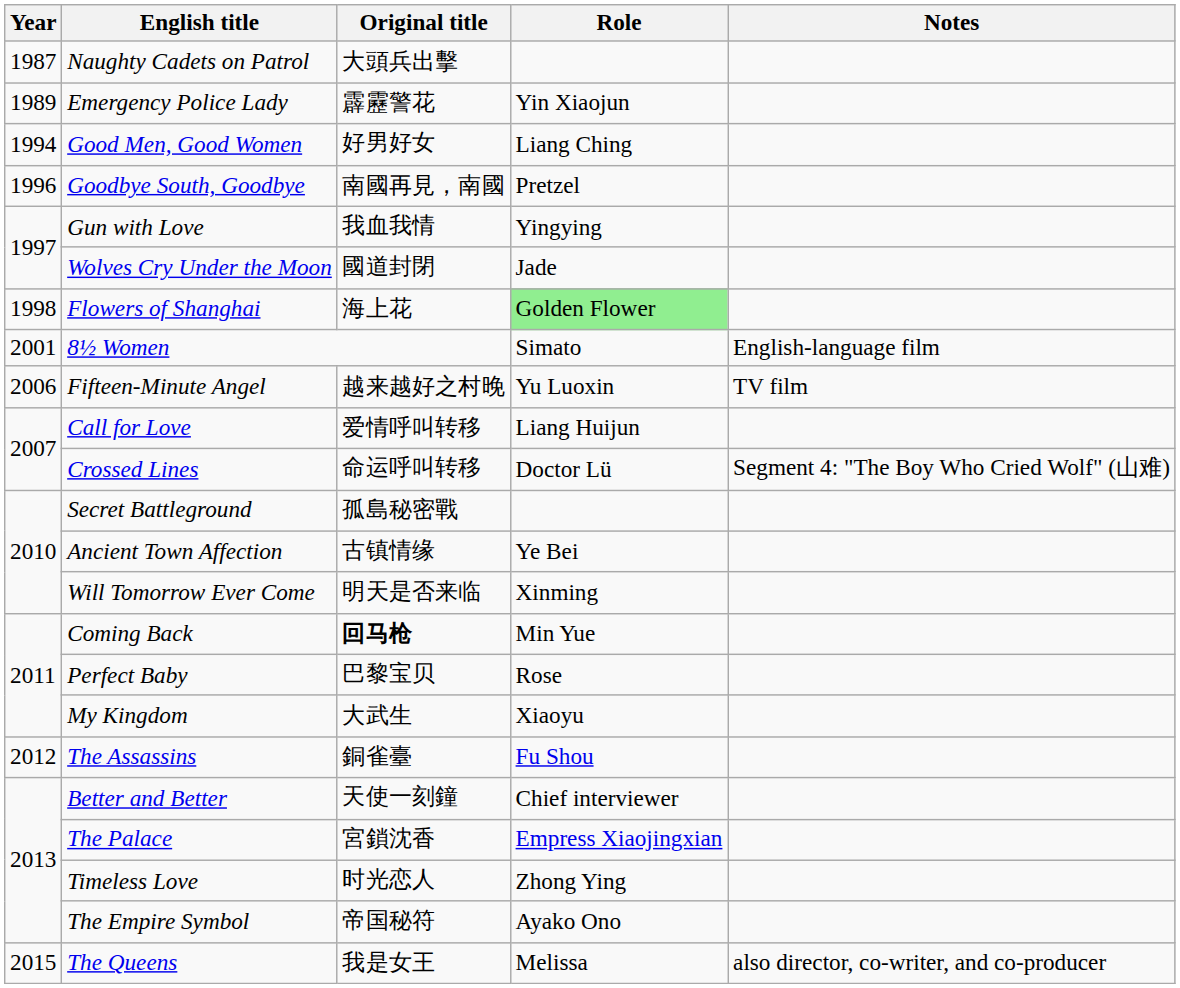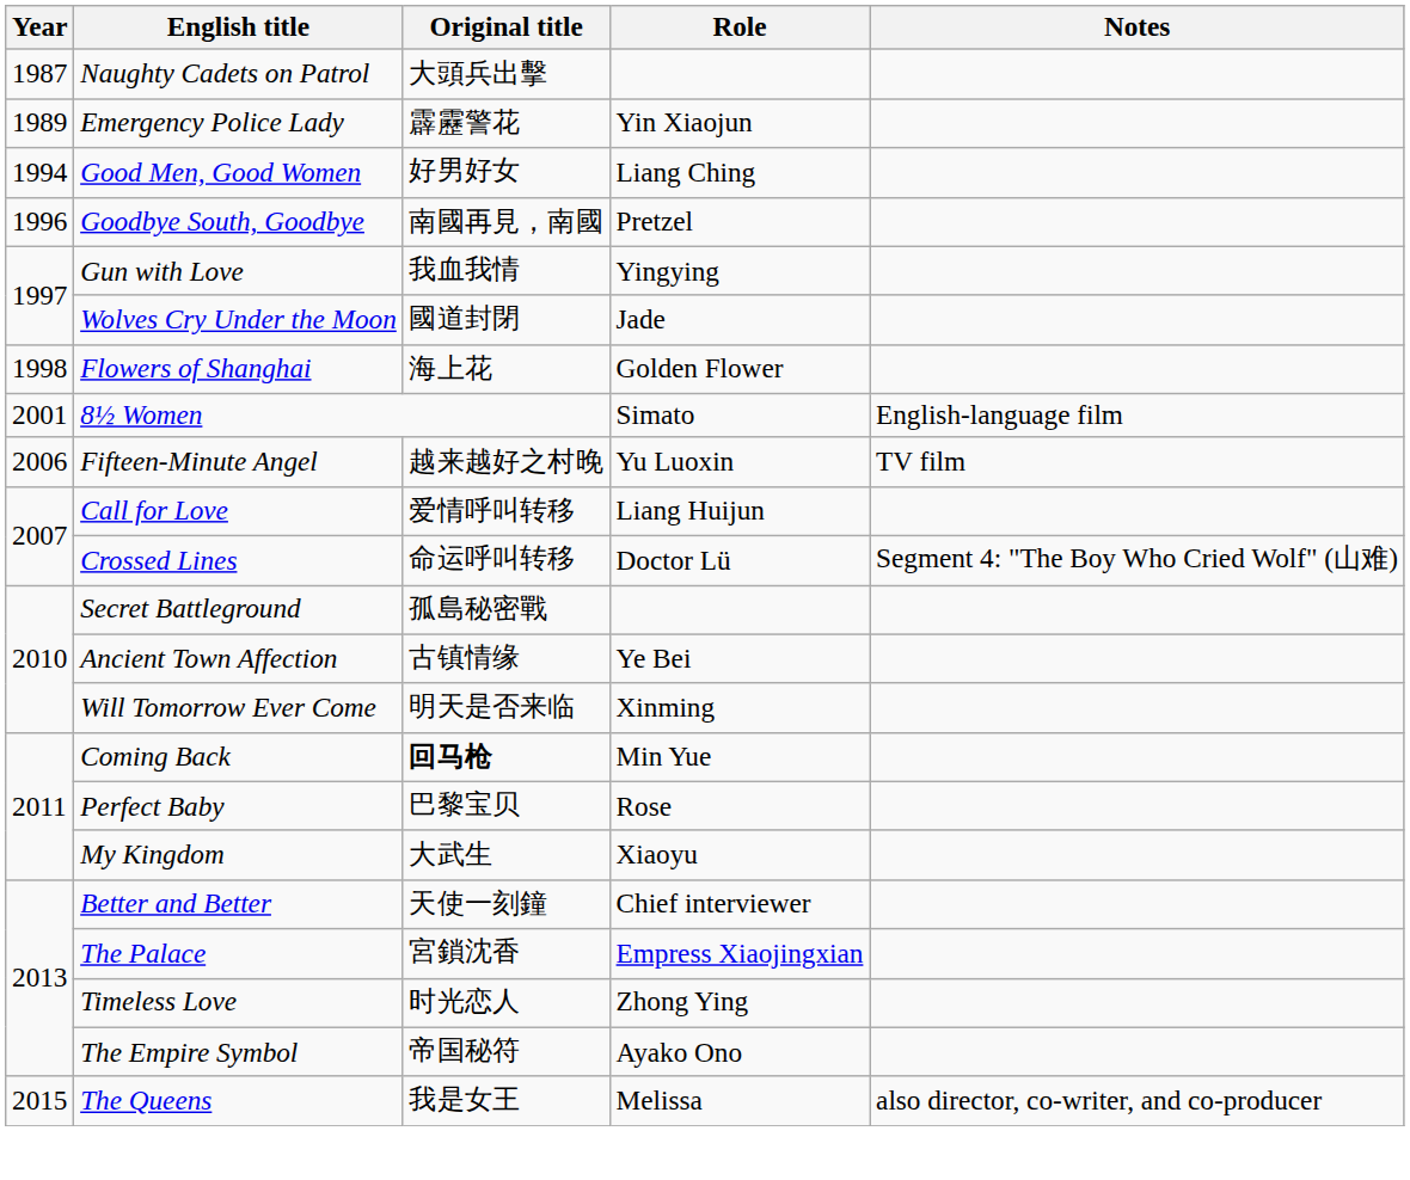 <table class="wikitable sortable">
 <tr>
 <th>Year</th>
 <th>English title</th>
 <th>Original title</th>
 <th>Role</th>
 <th class="unsortable">Notes</th>
 </tr>
 <tr>
 <td>1987</td>
 <td><em>Naughty Cadets on Patrol</em></td>
 <td>大頭兵出擊</td>
 <td></td>
 <td></td>
 </tr>
 <tr>
 <td>1989</td>
 <td><em>Emergency Police Lady</em></td>
 <td>霹靂警花</td>
 <td>Yin Xiaojun</td>
 <td></td>
 </tr>
 <tr>
 <td>1994</td>
 <td><em><a href='#'>Good Men, Good Women</a></em></td>
 <td>好男好女</td>
 <td>Liang Ching</td>
 <td></td>
 </tr>
 <tr>
 <td>1996</td>
 <td><em><a href='#'>Goodbye South, Goodbye</a></em></td>
 <td>南國再見，南國</td>
 <td>Pretzel</td>
 <td></td>
 </tr>
 <tr>
 <td rowspan=2>1997</td>
 <td><em>Gun with Love</em></td>
 <td>我血我情</td>
 <td>Yingying</td>
 <td></td>
 </tr>
 <tr>
 <td><em><a href='#'>Wolves Cry Under the Moon</a></em></td>
 <td>國道封閉</td>
 <td>Jade</td>
 <td></td>
 </tr>
 <tr>
 <td>1998</td>
 <td><em><a href='#'>Flowers of Shanghai</a></em></td>
 <td>海上花</td>
-<td style="background: lightgreen;">Golden Flower</td>
+<td>Golden Flower</td>
 <td></td>
 </tr>
 <tr>
 <td>2001</td>
 <td colspan=2><em><a href='#'>8½ Women</a></em></td>
 <td>Simato</td>
 <td>English-language film</td>
 </tr>
 <tr>
 <td>2006</td>
 <td><em>Fifteen-Minute Angel</em></td>
 <td>越来越好之村晚</td>
 <td>Yu Luoxin</td>
 <td>TV film</td>
 </tr>
 <tr>
 <td rowspan=2>2007</td>
 <td><em><a href='#'>Call for Love</a></em></td>
 <td>爱情呼叫转移</td>
 <td>Liang Huijun</td>
 <td></td>
 </tr>
 <tr>
 <td><em><a href='#'>Crossed Lines</a></em></td>
 <td>命运呼叫转移</td>
 <td>Doctor Lü</td>
 <td>Segment 4: "The Boy Who Cried Wolf" (山难)</td>
 </tr>
 <tr>
 <td rowspan=3>2010</td>
 <td><em>Secret Battleground</em></td>
 <td>孤島秘密戰</td>
 <td></td>
 <td></td>
 </tr>
 <tr>
 <td><em>Ancient Town Affection</em></td>
 <td>古镇情缘</td>
 <td>Ye Bei</td>
 <td></td>
 </tr>
 <tr>
 <td><em>Will Tomorrow Ever Come</em></td>
 <td>明天是否来临</td>
 <td>Xinming</td>
 <td></td>
 </tr>
 <tr>
 <td rowspan=3>2011</td>
 <td><em>Coming Back</em></td>
 <td><strong>回马枪</strong></td>
 <td>Min Yue</td>
 <td></td>
 </tr>
 <tr>
 <td><em>Perfect Baby</em></td>
 <td>巴黎宝贝</td>
 <td>Rose</td>
 <td></td>
 </tr>
 <tr>
 <td><em>My Kingdom</em></td>
 <td>大武生</td>
 <td>Xiaoyu</td>
 <td></td>
 </tr>
 <tr>
-<td>2012</td>
-<td><em><a href='#'>The Assassins</a></em></td>
-<td>銅雀臺</td>
-<td><a href='#'>Fu Shou</a></td>
-<td></td>
-</tr>
-<tr>
 <td rowspan=4>2013</td>
 <td><em><a href='#'>Better and Better</a></em></td>
 <td>天使一刻鐘</td>
 <td>Chief interviewer</td>
 <td></td>
 </tr>
 <tr>
 <td><em><a href='#'>The Palace</a></em></td>
 <td>宮鎖沈香</td>
 <td><a href='#'>Empress Xiaojingxian</a></td>
 <td></td>
 </tr>
 <tr>
 <td><em>Timeless Love</em></td>
 <td>时光恋人</td>
 <td>Zhong Ying</td>
 <td></td>
 </tr>
 <tr>
 <td><em>The Empire Symbol</em></td>
 <td>帝国秘符</td>
 <td>Ayako Ono</td>
 <td></td>
 </tr>
 <tr>
 <td>2015</td>
 <td><em><a href='#'>The Queens</a></em></td>
 <td>我是女王</td>
 <td>Melissa</td>
 <td>also director, co-writer, and co-producer</td>
 </tr>
 </table>
